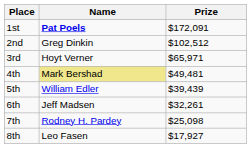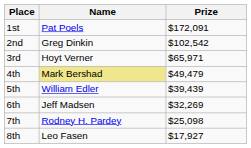 <table class="wikitable">
 <tr>
 <th width="50">Place</th>
 <th width="200">Name</th>
 <th width="125">Prize</th>
 </tr>
 <tr>
 <td>1st</td>
-<td><strong><a href='#'>Pat Poels</a></strong></td>
+<td><a href='#'>Pat Poels</a></td>
 <td>$172,091</td>
 </tr>
 <tr>
 <td>2nd</td>
 <td>Greg Dinkin</td>
-<td>$102,512</td>
+<td>$102,542</td>
 </tr>
 <tr>
 <td>3rd</td>
 <td>Hoyt Verner</td>
 <td>$65,971</td>
 </tr>
 <tr>
 <td>4th</td>
 <td style="background: khaki;">Mark Bershad</td>
-<td>$49,481</td>
+<td>$49,479</td>
 </tr>
 <tr>
 <td>5th</td>
 <td><a href='#'>William Edler</a></td>
 <td>$39,439</td>
 </tr>
 <tr>
 <td>6th</td>
 <td>Jeff Madsen</td>
-<td>$32,261</td>
+<td>$32,269</td>
 </tr>
 <tr>
 <td>7th</td>
 <td><a href='#'>Rodney H. Pardey</a></td>
 <td>$25,098</td>
 </tr>
 <tr>
 <td>8th</td>
 <td>Leo Fasen</td>
 <td>$17,927</td>
 </tr>
 </table>
